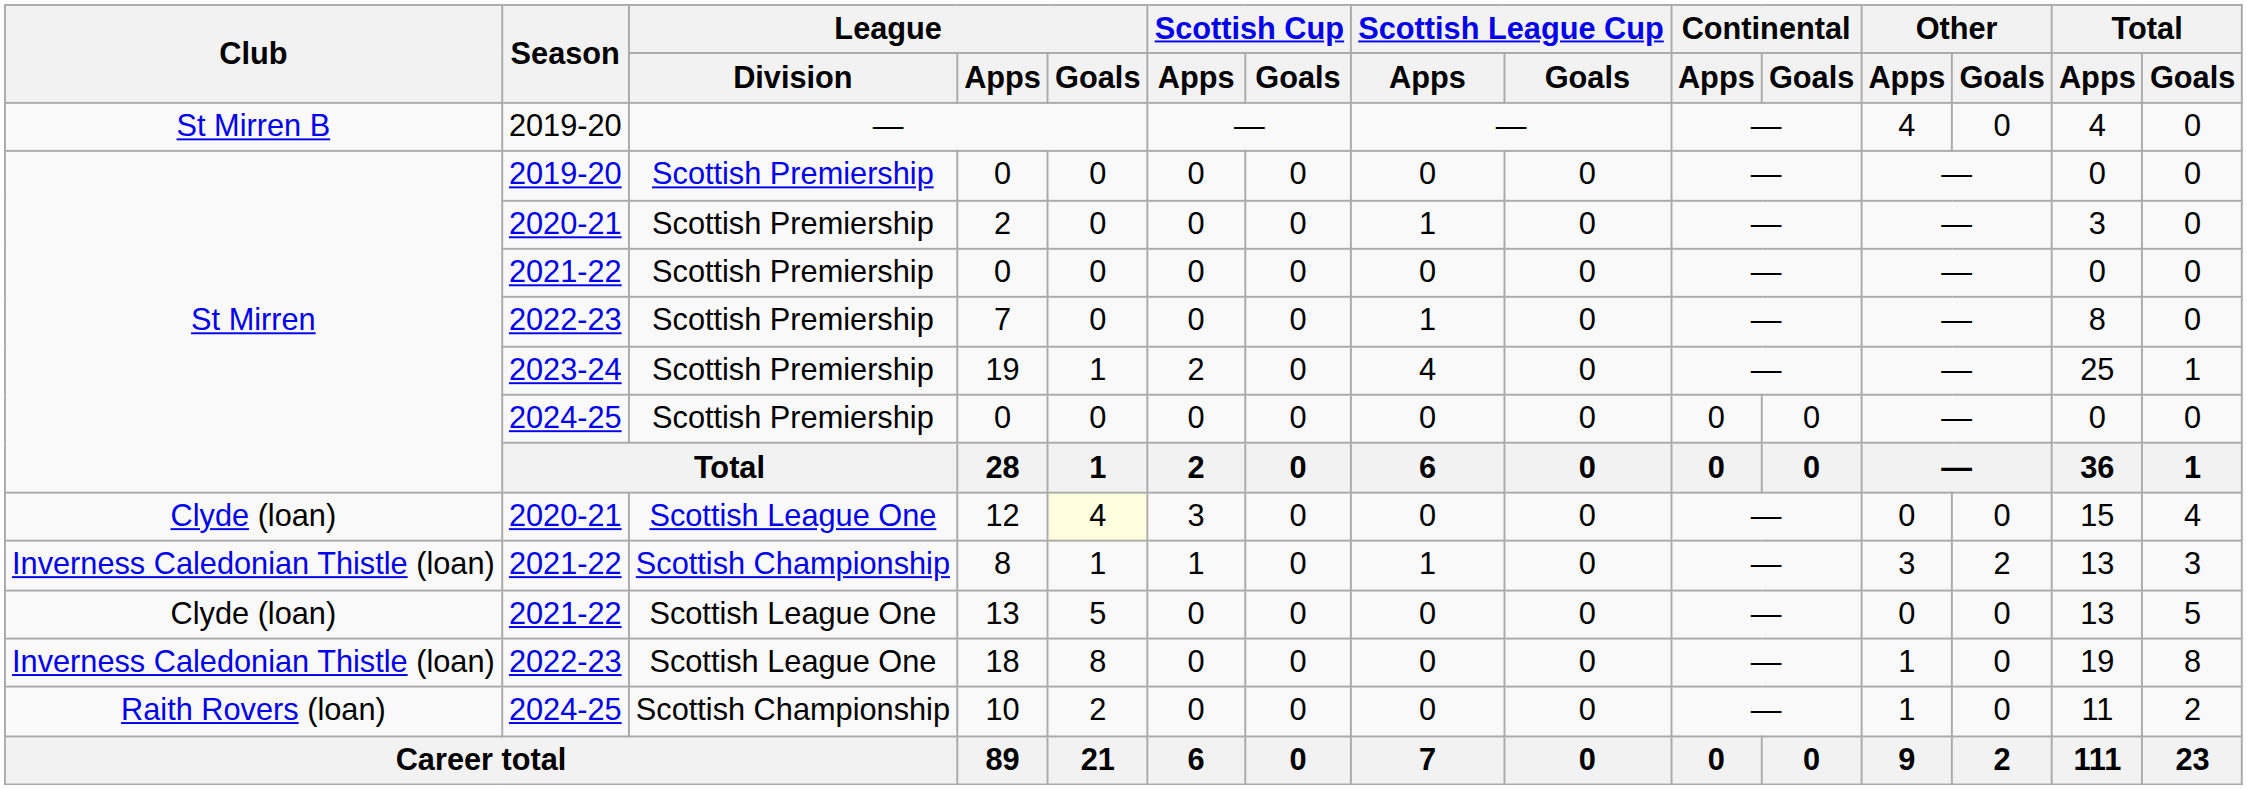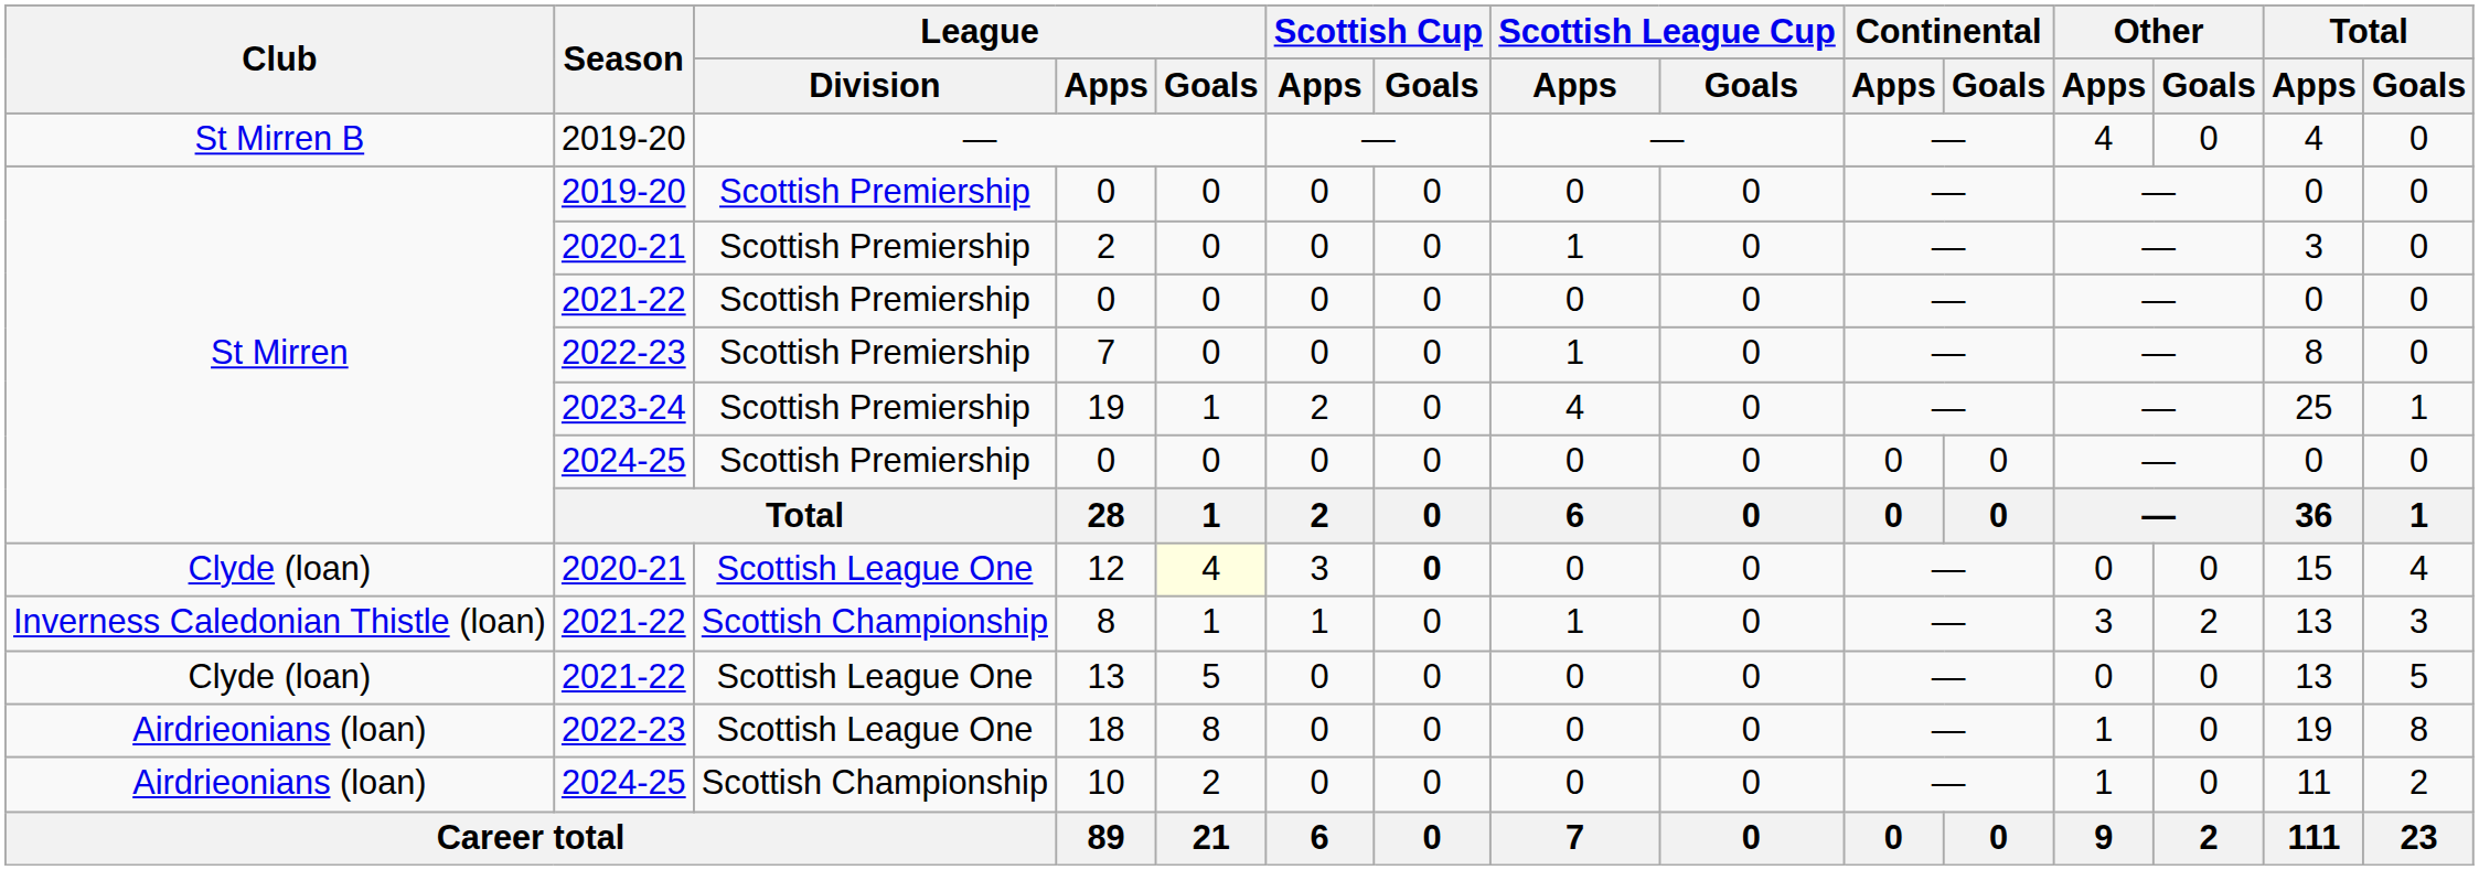 <table class="wikitable" style="text-align: center;">
 <tr>
 <th rowspan="2">Club</th>
 <th rowspan="2">Season</th>
 <th colspan="3">League</th>
 <th colspan="2"><a href='#'>Scottish Cup</a></th>
 <th colspan="2"><a href='#'>Scottish League Cup</a></th>
 <th colspan="2">Continental</th>
 <th colspan="2">Other</th>
 <th colspan="2">Total</th>
 </tr>
 <tr>
 <th>Division</th>
 <th>Apps</th>
 <th>Goals</th>
 <th>Apps</th>
 <th>Goals</th>
 <th>Apps</th>
 <th>Goals</th>
 <th>Apps</th>
 <th>Goals</th>
 <th>Apps</th>
 <th>Goals</th>
 <th>Apps</th>
 <th>Goals</th>
 </tr>
 <tr>
 <td><a href='#'>St Mirren B</a></td>
 <td>2019-20</td>
 <td colspan="3">—</td>
 <td colspan="2">—</td>
 <td colspan="2">—</td>
 <td colspan="2">—</td>
 <td>4</td>
 <td>0</td>
 <td>4</td>
 <td>0</td>
 </tr>
 <tr>
 <td rowspan="7"><a href='#'>St Mirren</a></td>
 <td><a href='#'>2019-20</a></td>
 <td><a href='#'>Scottish Premiership</a></td>
 <td>0</td>
 <td>0</td>
 <td>0</td>
 <td>0</td>
 <td>0</td>
 <td>0</td>
 <td colspan="2">—</td>
 <td colspan="2">—</td>
 <td>0</td>
 <td>0</td>
 </tr>
 <tr>
 <td><a href='#'>2020-21</a></td>
 <td>Scottish Premiership</td>
 <td>2</td>
 <td>0</td>
 <td>0</td>
 <td>0</td>
 <td>1</td>
 <td>0</td>
 <td colspan="2">—</td>
 <td colspan="2">—</td>
 <td>3</td>
 <td>0</td>
 </tr>
 <tr>
 <td><a href='#'>2021-22</a></td>
 <td>Scottish Premiership</td>
 <td>0</td>
 <td>0</td>
 <td>0</td>
 <td>0</td>
 <td>0</td>
 <td>0</td>
 <td colspan="2">—</td>
 <td colspan="2">—</td>
 <td>0</td>
 <td>0</td>
 </tr>
 <tr>
 <td><a href='#'>2022-23</a></td>
 <td>Scottish Premiership</td>
 <td>7</td>
 <td>0</td>
 <td>0</td>
 <td>0</td>
 <td>1</td>
 <td>0</td>
 <td colspan="2">—</td>
 <td colspan="2">—</td>
 <td>8</td>
 <td>0</td>
 </tr>
 <tr>
 <td><a href='#'>2023-24</a></td>
 <td>Scottish Premiership</td>
 <td>19</td>
 <td>1</td>
 <td>2</td>
 <td>0</td>
 <td>4</td>
 <td>0</td>
 <td colspan="2">—</td>
 <td colspan="2">—</td>
 <td>25</td>
 <td>1</td>
 </tr>
 <tr>
 <td><a href='#'>2024-25</a></td>
 <td>Scottish Premiership</td>
 <td>0</td>
 <td>0</td>
 <td>0</td>
 <td>0</td>
 <td>0</td>
 <td>0</td>
 <td>0</td>
 <td>0</td>
 <td colspan="2">—</td>
 <td>0</td>
 <td>0</td>
 </tr>
 <tr>
 <th colspan="2">Total</th>
 <th>28</th>
 <th>1</th>
 <th>2</th>
 <th>0</th>
 <th>6</th>
 <th>0</th>
 <th>0</th>
 <th>0</th>
 <th colspan="2">—</th>
 <th>36</th>
 <th>1</th>
 </tr>
 <tr>
 <td><a href='#'>Clyde</a> (loan)</td>
 <td><a href='#'>2020-21</a></td>
 <td><a href='#'>Scottish League One</a></td>
 <td>12</td>
 <td style="background: lightyellow;">4</td>
 <td>3</td>
-<td>0</td>
+<td><strong>0</strong></td>
 <td>0</td>
 <td>0</td>
 <td colspan="2">—</td>
 <td>0</td>
 <td>0</td>
 <td>15</td>
 <td>4</td>
 </tr>
 <tr>
 <td><a href='#'>Inverness Caledonian Thistle</a> (loan)</td>
 <td><a href='#'>2021-22</a></td>
 <td><a href='#'>Scottish Championship</a></td>
 <td>8</td>
 <td>1</td>
 <td>1</td>
 <td>0</td>
 <td>1</td>
 <td>0</td>
 <td colspan="2">—</td>
 <td>3</td>
 <td>2</td>
 <td>13</td>
 <td>3</td>
 </tr>
 <tr>
 <td>Clyde (loan)</td>
 <td><a href='#'>2021-22</a></td>
 <td>Scottish League One</td>
 <td>13</td>
 <td>5</td>
 <td>0</td>
 <td>0</td>
 <td>0</td>
 <td>0</td>
 <td colspan="2">—</td>
 <td>0</td>
 <td>0</td>
 <td>13</td>
 <td>5</td>
 </tr>
 <tr>
-<td><a href='#'>Inverness Caledonian Thistle</a> (loan)</td>
+<td><a href='#'>Airdrieonians</a> (loan)</td>
 <td><a href='#'>2022-23</a></td>
 <td>Scottish League One</td>
 <td>18</td>
 <td>8</td>
 <td>0</td>
 <td>0</td>
 <td>0</td>
 <td>0</td>
 <td colspan="2">—</td>
 <td>1</td>
 <td>0</td>
 <td>19</td>
 <td>8</td>
 </tr>
 <tr>
-<td><a href='#'>Raith Rovers</a> (loan)</td>
+<td><a href='#'>Airdrieonians</a> (loan)</td>
 <td><a href='#'>2024-25</a></td>
 <td>Scottish Championship</td>
 <td>10</td>
 <td>2</td>
 <td>0</td>
 <td>0</td>
 <td>0</td>
 <td>0</td>
 <td colspan="2">—</td>
 <td>1</td>
 <td>0</td>
 <td>11</td>
 <td>2</td>
 </tr>
 <tr>
 <th colspan="3">Career total</th>
 <th>89</th>
 <th>21</th>
 <th>6</th>
 <th>0</th>
 <th>7</th>
 <th>0</th>
 <th>0</th>
 <th>0</th>
 <th>9</th>
 <th>2</th>
 <th>111</th>
 <th>23</th>
 </tr>
 </table>
